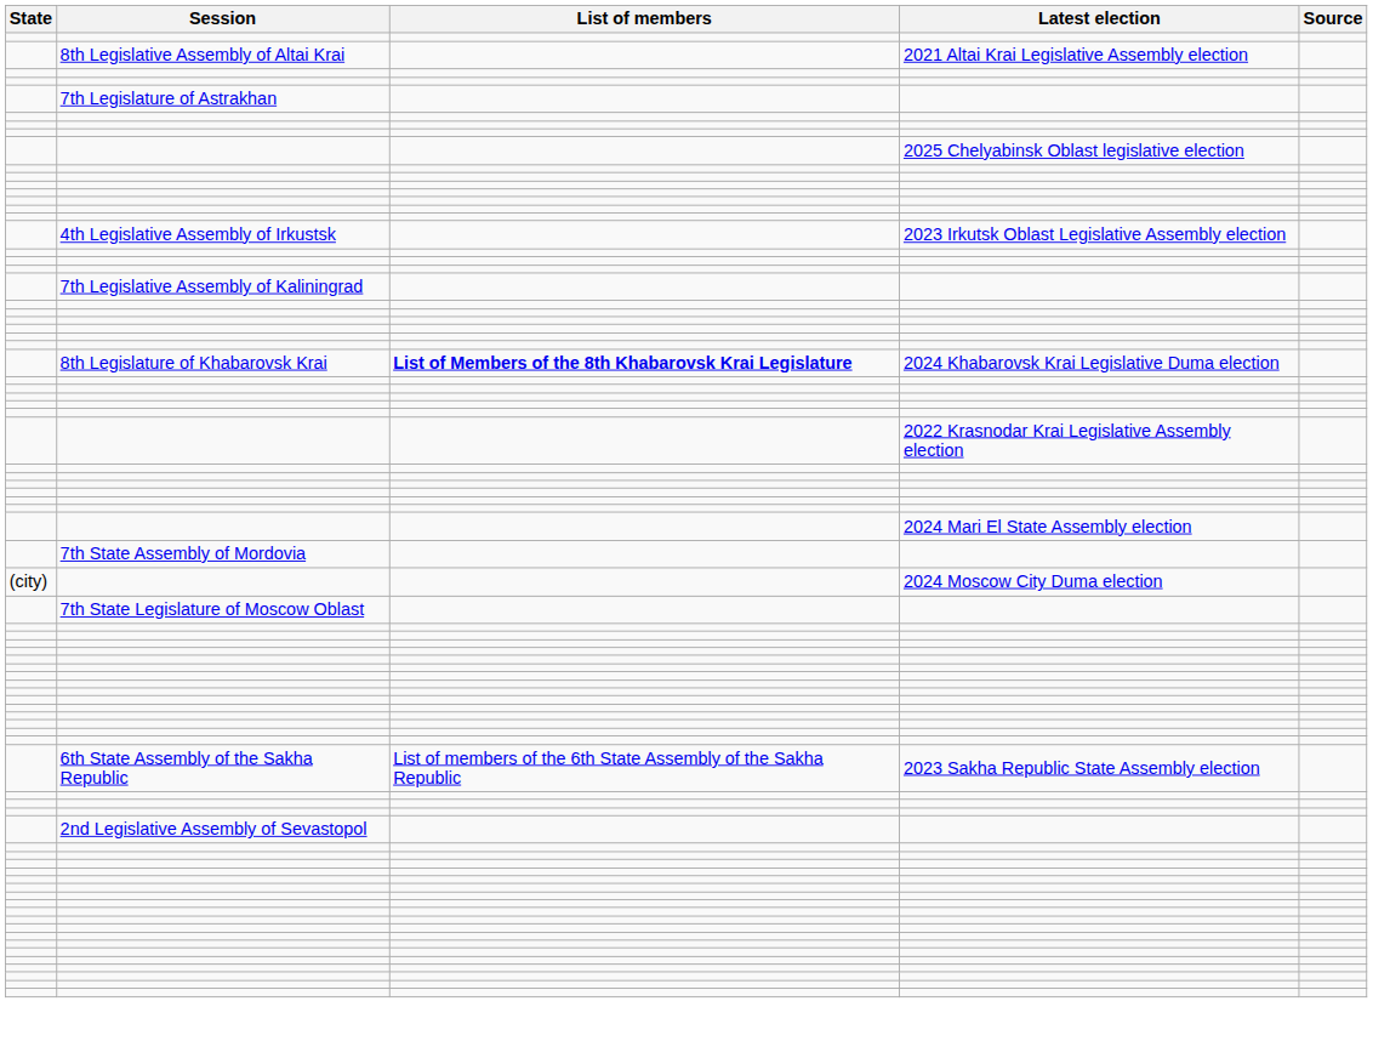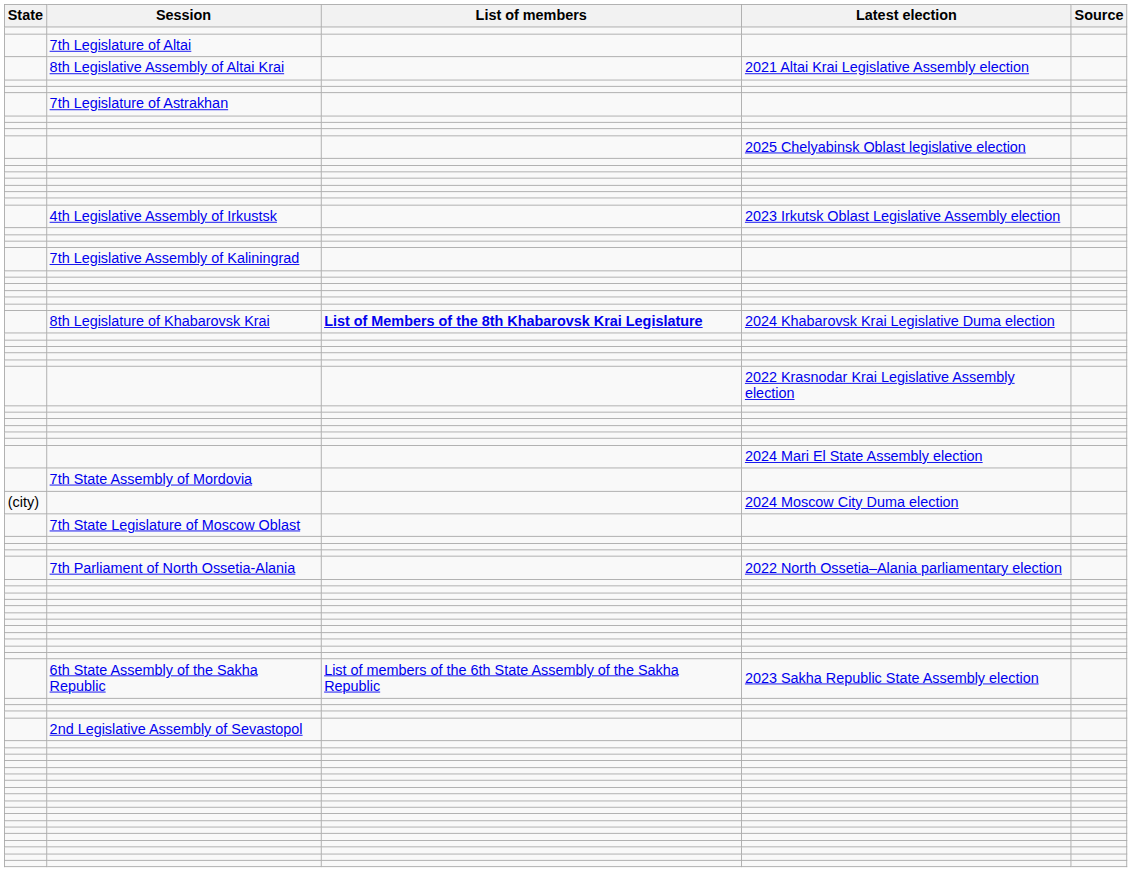 <table class="wikitable">
 <tr>
 <th>State</th>
 <th>Session</th>
 <th>List of members</th>
 <th>Latest election</th>
 <th>Source</th>
 </tr>
 <tr>
 <td></td>
 <td></td>
+<td></td>
+<td></td>
+<td></td>
+</tr>
+<tr>
+<td></td>
+<td><a href='#'>7th Legislature of Altai</a></td>
 <td></td>
 <td></td>
 <td></td>
 </tr>
 <tr>
 <td></td>
 <td><a href='#'>8th Legislative Assembly of Altai Krai</a></td>
 <td></td>
 <td><a href='#'>2021 Altai Krai Legislative Assembly election</a></td>
 <td></td>
 </tr>
 <tr>
 <td></td>
 <td></td>
 <td></td>
 <td></td>
 <td></td>
 </tr>
 <tr>
 <td></td>
 <td></td>
 <td></td>
 <td></td>
 <td></td>
 </tr>
 <tr>
 <td></td>
 <td><a href='#'>7th Legislature of Astrakhan</a></td>
 <td></td>
 <td></td>
 <td></td>
 </tr>
 <tr>
 <td></td>
 <td></td>
 <td></td>
 <td></td>
 <td></td>
 </tr>
 <tr>
 <td></td>
 <td></td>
 <td></td>
 <td></td>
 <td></td>
 </tr>
 <tr>
 <td></td>
 <td></td>
 <td></td>
 <td></td>
 <td></td>
 </tr>
 <tr>
 <td></td>
 <td></td>
 <td></td>
 <td><a href='#'>2025 Chelyabinsk Oblast legislative election</a></td>
 <td></td>
 </tr>
 <tr>
 <td></td>
 <td></td>
 <td></td>
 <td></td>
 <td></td>
 </tr>
 <tr>
 <td></td>
 <td></td>
 <td></td>
 <td></td>
 <td></td>
 </tr>
 <tr>
 <td></td>
 <td></td>
 <td></td>
 <td></td>
 <td></td>
 </tr>
 <tr>
 <td></td>
 <td></td>
 <td></td>
 <td></td>
 <td></td>
 </tr>
 <tr>
 <td></td>
 <td></td>
 <td></td>
 <td></td>
 <td></td>
 </tr>
 <tr>
 <td></td>
 <td></td>
 <td></td>
 <td></td>
 <td></td>
 </tr>
 <tr>
 <td></td>
 <td></td>
 <td></td>
 <td></td>
 <td></td>
 </tr>
 <tr>
 <td></td>
 <td><a href='#'>4th Legislative Assembly of Irkustsk</a></td>
 <td></td>
 <td><a href='#'>2023 Irkutsk Oblast Legislative Assembly election</a></td>
 <td></td>
 </tr>
 <tr>
 <td></td>
 <td></td>
 <td></td>
 <td></td>
 <td></td>
 </tr>
 <tr>
 <td></td>
 <td></td>
 <td></td>
 <td></td>
 <td></td>
 </tr>
 <tr>
 <td></td>
 <td></td>
 <td></td>
 <td></td>
 <td></td>
 </tr>
 <tr>
 <td></td>
 <td><a href='#'>7th Legislative Assembly of Kaliningrad</a></td>
 <td></td>
 <td></td>
 <td></td>
 </tr>
 <tr>
 <td></td>
 <td></td>
 <td></td>
 <td></td>
 <td></td>
 </tr>
 <tr>
 <td></td>
 <td></td>
 <td></td>
 <td></td>
 <td></td>
 </tr>
 <tr>
 <td></td>
 <td></td>
 <td></td>
 <td></td>
 <td></td>
 </tr>
 <tr>
 <td></td>
 <td></td>
 <td></td>
 <td></td>
 <td></td>
 </tr>
 <tr>
 <td></td>
 <td></td>
 <td></td>
 <td></td>
 <td></td>
 </tr>
 <tr>
 <td></td>
 <td></td>
 <td></td>
 <td></td>
 <td></td>
 </tr>
 <tr>
 <td></td>
 <td><a href='#'>8th Legislature of Khabarovsk Krai</a></td>
 <td><strong><a href='#'>List of Members of the 8th Khabarovsk Krai Legislature</a></strong></td>
 <td><a href='#'>2024 Khabarovsk Krai Legislative Duma election</a></td>
 <td></td>
 </tr>
 <tr>
 <td></td>
 <td></td>
 <td></td>
 <td></td>
 <td></td>
 </tr>
 <tr>
 <td></td>
 <td></td>
 <td></td>
 <td></td>
 <td></td>
 </tr>
 <tr>
 <td></td>
 <td></td>
 <td></td>
 <td></td>
 <td></td>
 </tr>
 <tr>
 <td></td>
 <td></td>
 <td></td>
 <td></td>
 <td></td>
 </tr>
 <tr>
 <td></td>
 <td></td>
 <td></td>
 <td></td>
 <td></td>
 </tr>
 <tr>
 <td></td>
 <td></td>
 <td></td>
 <td><a href='#'>2022 Krasnodar Krai Legislative Assembly election</a></td>
 <td></td>
 </tr>
 <tr>
 <td></td>
 <td></td>
 <td></td>
 <td></td>
 <td></td>
 </tr>
 <tr>
 <td></td>
 <td></td>
 <td></td>
 <td></td>
 <td></td>
 </tr>
 <tr>
 <td></td>
 <td></td>
 <td></td>
 <td></td>
 <td></td>
 </tr>
 <tr>
 <td></td>
 <td></td>
 <td></td>
 <td></td>
 <td></td>
 </tr>
 <tr>
 <td></td>
 <td></td>
 <td></td>
 <td></td>
 <td></td>
 </tr>
 <tr>
 <td></td>
 <td></td>
 <td></td>
 <td></td>
 <td></td>
 </tr>
 <tr>
 <td></td>
 <td></td>
 <td></td>
 <td><a href='#'>2024 Mari El State Assembly election</a></td>
 <td></td>
 </tr>
 <tr>
 <td></td>
 <td><a href='#'>7th State Assembly of Mordovia</a></td>
 <td></td>
 <td {Ill></td>
 <td></td>
 </tr>
 <tr>
 <td> (city)</td>
 <td></td>
 <td></td>
 <td><a href='#'>2024 Moscow City Duma election</a></td>
 <td></td>
 </tr>
 <tr>
 <td></td>
 <td><a href='#'>7th State Legislature of Moscow Oblast</a></td>
 <td></td>
 <td></td>
 <td></td>
 </tr>
 <tr>
 <td></td>
 <td></td>
 <td></td>
 <td></td>
 <td></td>
 </tr>
 <tr>
 <td></td>
 <td></td>
 <td></td>
 <td></td>
 <td></td>
 </tr>
 <tr>
 <td></td>
 <td></td>
 <td></td>
 <td></td>
 <td></td>
 </tr>
 <tr>
 <td></td>
+<td><a href='#'>7th Parliament of North Ossetia-Alania</a></td>
+<td></td>
+<td><a href='#'>2022 North Ossetia–Alania parliamentary election</a></td>
+<td></td>
+</tr>
+<tr>
+<td></td>
 <td></td>
 <td></td>
 <td></td>
 <td></td>
 </tr>
 <tr>
 <td></td>
 <td></td>
 <td></td>
 <td></td>
 <td></td>
 </tr>
 <tr>
 <td></td>
 <td></td>
 <td></td>
 <td></td>
 <td></td>
 </tr>
 <tr>
 <td></td>
 <td></td>
 <td></td>
 <td></td>
 <td></td>
 </tr>
 <tr>
 <td></td>
 <td></td>
 <td></td>
 <td></td>
 <td></td>
 </tr>
 <tr>
 <td></td>
 <td></td>
 <td></td>
 <td></td>
 <td></td>
 </tr>
 <tr>
 <td></td>
 <td></td>
 <td></td>
 <td></td>
 <td></td>
 </tr>
 <tr>
 <td></td>
 <td></td>
 <td></td>
 <td></td>
 <td></td>
 </tr>
 <tr>
 <td></td>
 <td></td>
 <td></td>
 <td></td>
 <td></td>
 </tr>
 <tr>
 <td></td>
 <td></td>
 <td></td>
 <td></td>
 <td></td>
 </tr>
 <tr>
 <td></td>
 <td></td>
 <td></td>
 <td></td>
 <td></td>
 </tr>
 <tr>
 <td></td>
 <td></td>
 <td></td>
 <td></td>
 <td></td>
 </tr>
 <tr>
 <td></td>
 <td><a href='#'>6th State Assembly of the Sakha Republic</a></td>
 <td><a href='#'>List of members of the 6th State Assembly of the Sakha Republic</a></td>
 <td><a href='#'>2023 Sakha Republic State Assembly election</a></td>
 <td></td>
 </tr>
 <tr>
 <td></td>
 <td></td>
 <td></td>
 <td></td>
 <td></td>
 </tr>
 <tr>
 <td></td>
 <td></td>
 <td></td>
 <td></td>
 <td></td>
 </tr>
 <tr>
 <td></td>
 <td></td>
 <td></td>
 <td></td>
 <td></td>
 </tr>
 <tr>
 <td></td>
 <td><a href='#'>2nd Legislative Assembly of Sevastopol</a></td>
 <td></td>
 <td></td>
 <td></td>
 </tr>
 <tr>
 <td></td>
 <td></td>
 <td></td>
 <td></td>
 <td></td>
 </tr>
 <tr>
 <td></td>
 <td></td>
 <td></td>
 <td></td>
 <td></td>
 </tr>
 <tr>
 <td></td>
 <td></td>
 <td></td>
 <td></td>
 <td></td>
 </tr>
 <tr>
 <td></td>
 <td></td>
 <td></td>
 <td></td>
 <td></td>
 </tr>
 <tr>
 <td></td>
 <td></td>
 <td></td>
 <td></td>
 <td></td>
 </tr>
 <tr>
 <td></td>
 <td></td>
 <td></td>
 <td></td>
 <td></td>
 </tr>
 <tr>
 <td></td>
 <td></td>
 <td></td>
 <td></td>
 <td></td>
 </tr>
 <tr>
 <td></td>
 <td></td>
 <td></td>
 <td></td>
 <td></td>
 </tr>
 <tr>
 <td></td>
 <td></td>
 <td></td>
 <td></td>
 <td></td>
 </tr>
 <tr>
 <td></td>
 <td></td>
 <td></td>
 <td></td>
 <td></td>
 </tr>
 <tr>
 <td></td>
 <td></td>
 <td></td>
 <td></td>
 <td></td>
 </tr>
 <tr>
 <td></td>
 <td></td>
 <td></td>
 <td></td>
 <td></td>
 </tr>
 <tr>
 <td></td>
 <td></td>
 <td></td>
 <td></td>
 <td></td>
 </tr>
 <tr>
 <td></td>
 <td></td>
 <td></td>
 <td></td>
 <td></td>
 </tr>
 <tr>
 <td></td>
 <td></td>
 <td></td>
 <td></td>
 <td></td>
 </tr>
 <tr>
 <td></td>
 <td></td>
 <td></td>
 <td></td>
 <td></td>
 </tr>
 <tr>
 <td></td>
 <td></td>
 <td></td>
 <td></td>
 <td></td>
 </tr>
 <tr>
 <td></td>
 <td></td>
 <td></td>
 <td></td>
 <td></td>
 </tr>
 <tr>
 <td></td>
 <td></td>
 <td></td>
 <td></td>
 <td></td>
 </tr>
 </table>
